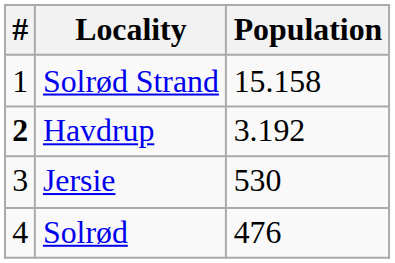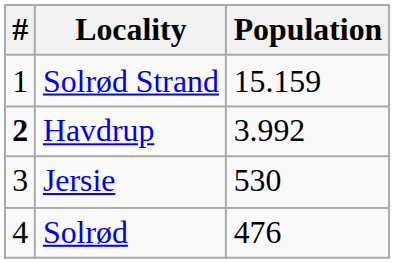 <table class="wikitable">
 <tr>
 <th>#</th>
 <th>Locality</th>
 <th>Population</th>
 </tr>
 <tr>
 <td>1</td>
 <td><a href='#'>Solrød Strand</a></td>
-<td>15.158</td>
+<td>15.159</td>
 </tr>
 <tr>
 <td><strong>2</strong></td>
 <td><a href='#'>Havdrup</a></td>
-<td>3.192</td>
+<td>3.992</td>
 </tr>
 <tr>
 <td>3</td>
 <td><a href='#'>Jersie</a></td>
 <td>530</td>
 </tr>
 <tr>
 <td>4</td>
 <td><a href='#'>Solrød</a></td>
 <td>476</td>
 </tr>
 </table>
